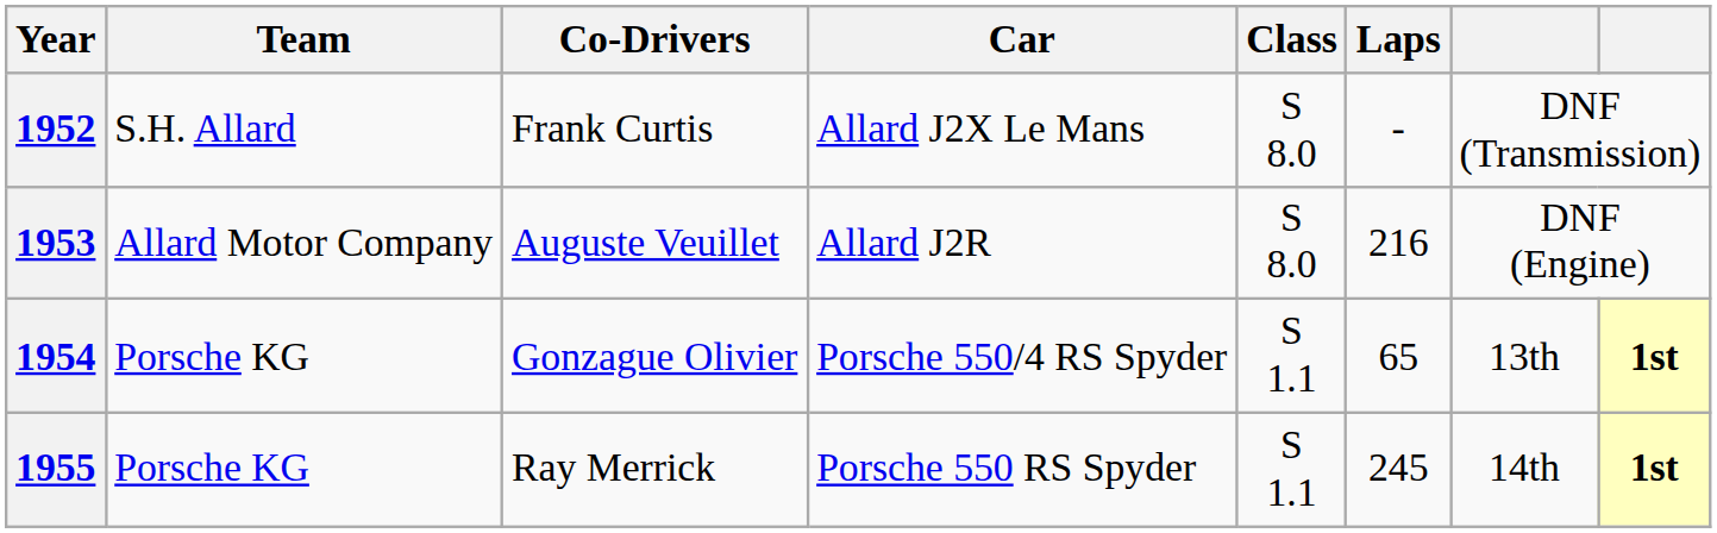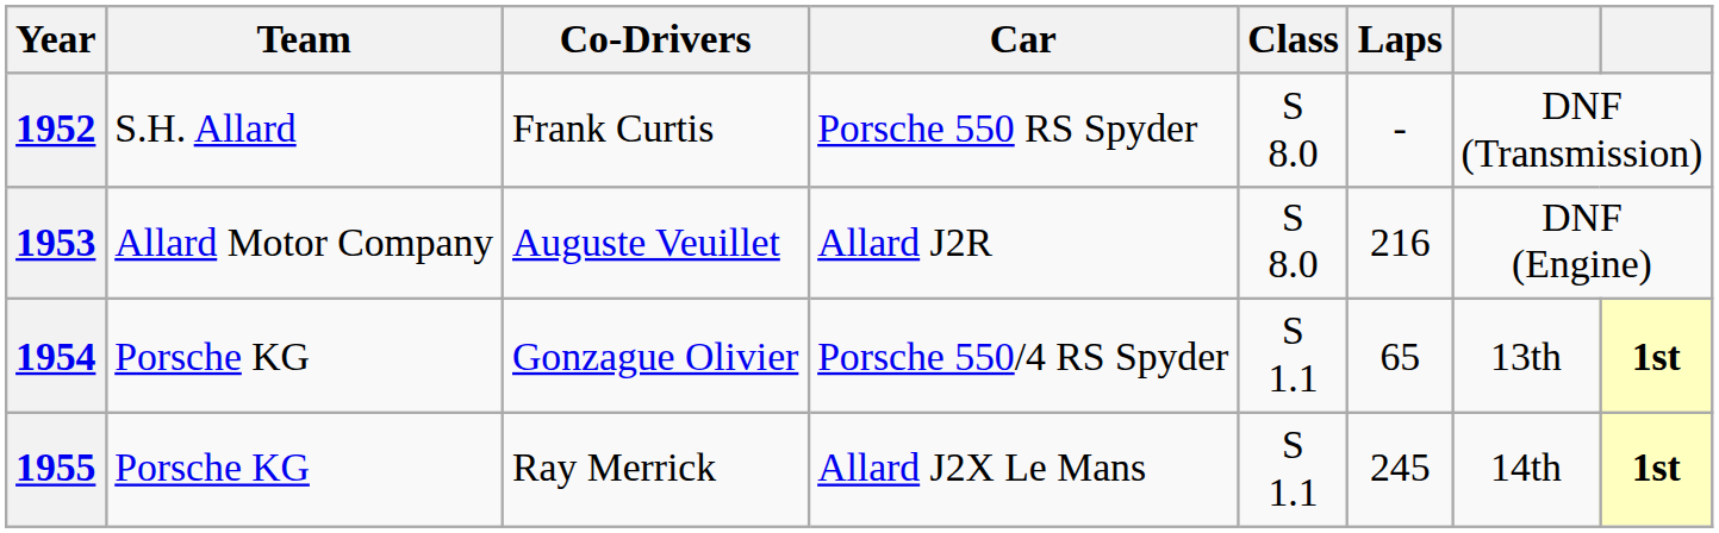 <table class="wikitable" style="text-align:center; font-size:90%">
 <tr>
 <th>Year</th>
 <th>Team</th>
 <th>Co-Drivers</th>
 <th>Car</th>
 <th>Class</th>
 <th>Laps</th>
 <th></th>
 <th></th>
 </tr>
 <tr>
 <th><a href='#'>1952</a></th>
 <td align=left> S.H. <a href='#'>Allard</a></td>
 <td align=left> Frank Curtis</td>
-<td align=left><a href='#'>Allard</a> J2X Le Mans</td>
+<td align=left><a href='#'>Porsche 550</a> RS Spyder</td>
 <td>S<br>8.0</td>
 <td>-</td>
 <td colspan=2>DNF<br>(Transmission)</td>
 </tr>
 <tr>
 <th><a href='#'>1953</a></th>
 <td align=left> <a href='#'>Allard</a> Motor Company</td>
 <td align=left> <a href='#'>Auguste Veuillet</a></td>
 <td align=left><a href='#'>Allard</a> J2R</td>
 <td>S<br>8.0</td>
 <td>216</td>
 <td colspan=2>DNF<br>(Engine)</td>
 </tr>
 <tr>
 <th><a href='#'>1954</a></th>
 <td align=left> <a href='#'>Porsche</a> KG</td>
 <td align=left> <a href='#'>Gonzague Olivier</a></td>
 <td align=left><a href='#'>Porsche 550</a>/4 RS Spyder</td>
 <td>S<br>1.1</td>
 <td>65</td>
 <td>13th</td>
 <td style="background:#ffffbf;"><strong>1st</strong></td>
 </tr>
 <tr>
 <th><a href='#'>1955</a></th>
 <td align=left> <a href='#'>Porsche KG</a></td>
 <td align=left> Ray Merrick</td>
-<td align=left><a href='#'>Porsche 550</a> RS Spyder</td>
+<td align=left><a href='#'>Allard</a> J2X Le Mans</td>
 <td>S<br>1.1</td>
 <td>245</td>
 <td>14th</td>
 <td style="background:#ffffbf;"><strong>1st</strong></td>
 </tr>
 </table>
